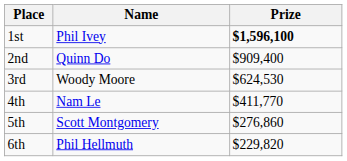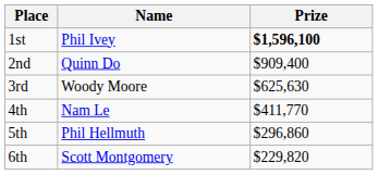 <table class="wikitable">
 <tr>
 <th width="50">Place</th>
 <th width="200">Name</th>
 <th width="125">Prize</th>
 </tr>
 <tr>
 <td>1st</td>
 <td><a href='#'>Phil Ivey</a></td>
 <td><strong>$1,596,100</strong></td>
 </tr>
 <tr>
 <td>2nd</td>
 <td><a href='#'>Quinn Do</a></td>
 <td>$909,400</td>
 </tr>
 <tr>
 <td>3rd</td>
 <td>Woody Moore</td>
-<td>$624,530</td>
+<td>$625,630</td>
 </tr>
 <tr>
 <td>4th</td>
 <td><a href='#'>Nam Le</a></td>
 <td>$411,770</td>
 </tr>
 <tr>
 <td>5th</td>
-<td><a href='#'>Scott Montgomery</a></td>
-<td>$276,860</td>
+<td><a href='#'>Phil Hellmuth</a></td>
+<td>$296,860</td>
 </tr>
 <tr>
 <td>6th</td>
-<td><a href='#'>Phil Hellmuth</a></td>
+<td><a href='#'>Scott Montgomery</a></td>
 <td>$229,820</td>
 </tr>
 </table>
